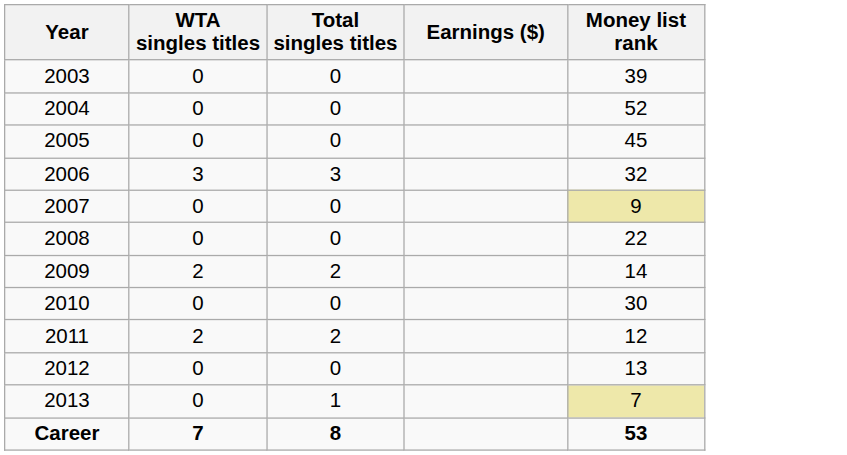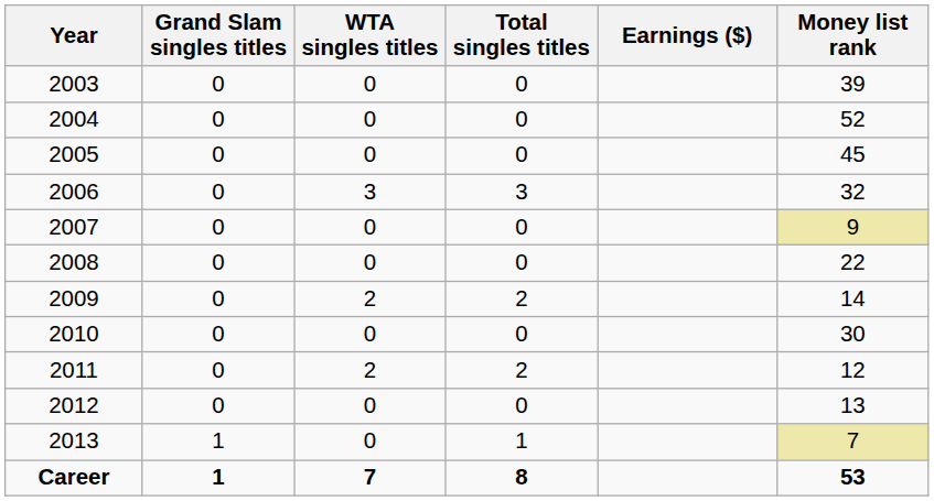 <table class="wikitable" style="text-align:center;">
 <tr>
 <th width="90">Year</th>
+<th width="100">Grand Slam <br>singles titles</th>
 <th width="100">WTA <br>singles titles</th>
 <th width="100">Total <br>singles titles</th>
 <th width="120">Earnings ($)</th>
 <th width="100">Money list rank</th>
 </tr>
 <tr>
 <td>2003</td>
 <td>0</td>
 <td>0</td>
+<td>0</td>
 <td align="right"></td>
 <td>39</td>
 </tr>
 <tr>
 <td>2004</td>
+<td>0</td>
 <td>0</td>
 <td>0</td>
 <td align="right"></td>
 <td>52</td>
 </tr>
 <tr>
 <td>2005</td>
 <td>0</td>
 <td>0</td>
+<td>0</td>
 <td align="right"></td>
 <td>45</td>
 </tr>
 <tr>
 <td>2006</td>
+<td>0</td>
 <td>3</td>
 <td>3</td>
 <td align="right"></td>
 <td>32</td>
 </tr>
 <tr>
 <td>2007</td>
 <td>0</td>
 <td>0</td>
+<td>0</td>
 <td align="right"></td>
 <td bgcolor="eee8aa">9</td>
 </tr>
 <tr>
 <td>2008</td>
 <td>0</td>
 <td>0</td>
+<td>0</td>
 <td align="right"></td>
 <td>22</td>
 </tr>
 <tr>
 <td>2009</td>
+<td>0</td>
 <td>2</td>
 <td>2</td>
 <td align="right"></td>
 <td>14</td>
 </tr>
 <tr>
 <td>2010</td>
 <td>0</td>
 <td>0</td>
+<td>0</td>
 <td align="right"></td>
 <td>30</td>
 </tr>
 <tr>
 <td>2011</td>
+<td>0</td>
 <td>2</td>
 <td>2</td>
 <td align="right"></td>
 <td>12</td>
 </tr>
 <tr>
 <td>2012</td>
 <td>0</td>
 <td>0</td>
+<td>0</td>
 <td align="right"></td>
 <td>13</td>
 </tr>
 <tr>
 <td>2013</td>
+<td>1</td>
 <td>0</td>
 <td>1</td>
 <td align="right"></td>
 <td bgcolor="eee8aa">7</td>
 </tr>
 <tr style=font-weight:bold>
 <td>Career</td>
+<td>1</td>
 <td>7</td>
 <td>8</td>
 <td align="right"></td>
 <td>53</td>
 </tr>
 </table>
